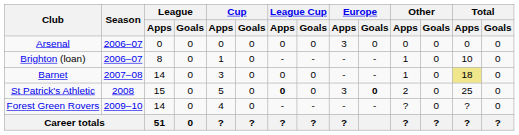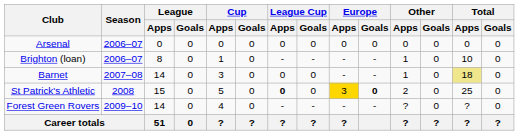 <table class="wikitable" style="text-align:center">
 <tr>
 <th rowspan="2">Club</th>
 <th rowspan="2">Season</th>
 <th colspan="2">League</th>
 <th colspan="2"><a href='#'>Cup</a></th>
 <th colspan="2"><a href='#'>League Cup</a></th>
 <th colspan="2"><a href='#'>Europe</a></th>
 <th colspan="2">Other</th>
 <th colspan="2">Total</th>
 </tr>
 <tr>
 <th>Apps</th>
 <th>Goals</th>
 <th>Apps</th>
 <th>Goals</th>
 <th>Apps</th>
 <th>Goals</th>
 <th>Apps</th>
 <th>Goals</th>
 <th>Apps</th>
 <th>Goals</th>
 <th>Apps</th>
 <th>Goals</th>
 </tr>
 <tr>
 <td><a href='#'>Arsenal</a></td>
 <td><a href='#'>2006–07</a></td>
 <td>0</td>
 <td>0</td>
 <td>0</td>
 <td>0</td>
 <td>0</td>
 <td>0</td>
-<td>3</td>
+<td>0</td>
 <td>0</td>
 <td>0</td>
 <td>0</td>
 <td>0</td>
 <td>0</td>
 </tr>
 <tr>
 <td><a href='#'>Brighton</a> (loan)</td>
 <td><a href='#'>2006–07</a></td>
 <td>8</td>
 <td>0</td>
 <td>1</td>
 <td>0</td>
 <td>-</td>
 <td>-</td>
 <td>-</td>
 <td>-</td>
 <td>1</td>
 <td>0</td>
 <td>10</td>
 <td>0</td>
 </tr>
 <tr>
 <td><a href='#'>Barnet</a></td>
 <td><a href='#'>2007–08</a></td>
 <td>14</td>
 <td>0</td>
 <td>3</td>
 <td>0</td>
 <td>0</td>
 <td>0</td>
 <td>-</td>
 <td>-</td>
 <td>1</td>
 <td>0</td>
 <td style="background: khaki;">18</td>
 <td>0</td>
 </tr>
 <tr>
 <td><a href='#'>St Patrick's Athletic</a></td>
 <td><a href='#'>2008</a></td>
 <td>15</td>
 <td>0</td>
 <td>5</td>
 <td>0</td>
 <td><strong>0</strong></td>
 <td>0</td>
-<td>3</td>
+<td style="background: gold;">3</td>
 <td><strong>0</strong></td>
 <td>2</td>
 <td>0</td>
 <td>25</td>
 <td>0</td>
 </tr>
 <tr>
 <td><a href='#'>Forest Green Rovers</a></td>
 <td><a href='#'>2009–10</a></td>
 <td>14</td>
 <td>0</td>
 <td>4</td>
 <td>0</td>
 <td>-</td>
 <td>-</td>
 <td>-</td>
 <td>-</td>
 <td>?</td>
 <td>0</td>
 <td>?</td>
 <td>0</td>
 </tr>
 <tr>
 <th colspan="2">Career totals</th>
 <th>51</th>
 <th>0</th>
 <th>?</th>
 <th>?</th>
 <th>?</th>
 <th>?</th>
 <th>?</th>
 <th></th>
 <th>?</th>
 <th>?</th>
 <th>?</th>
 <th>?</th>
 </tr>
 </table>
